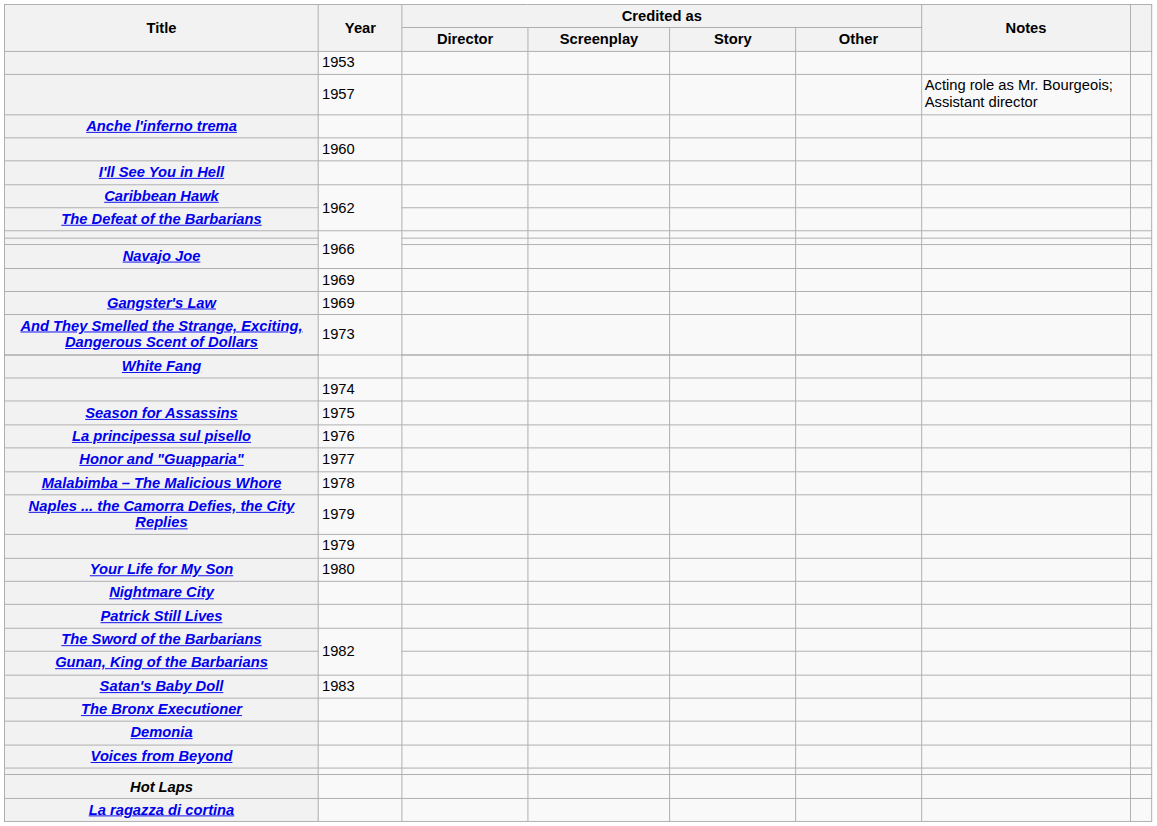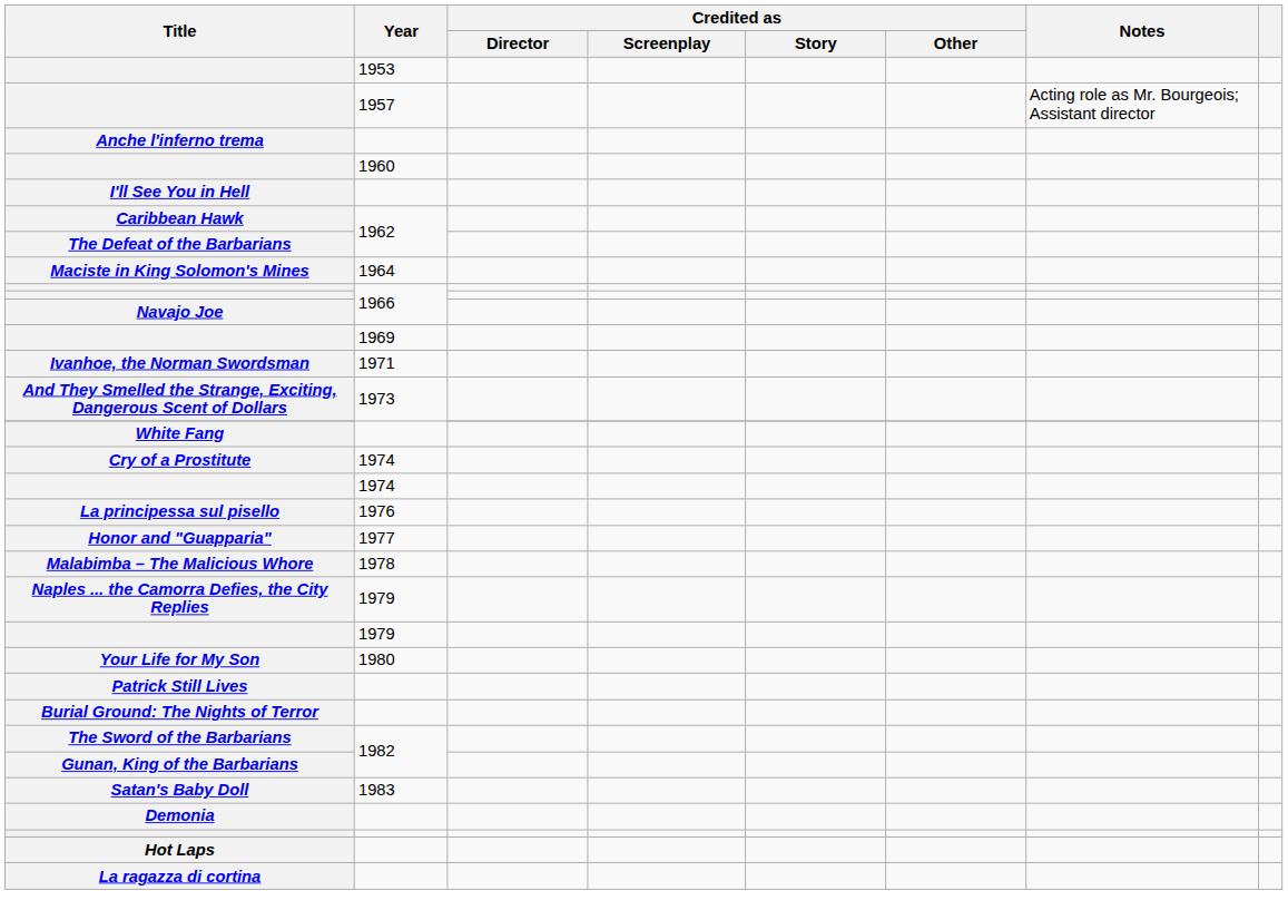 <table class="wikitable sortable plainrowheaders">
 <tr>
 <th width="15%" rowspan="2" scope="col">Title</th>
 <th width="4%" rowspan="2" scope="col">Year</th>
 <th colspan="4" scope="col">Credited as</th>
 <th width="10%" rowspan="2" scope="col" class="unsortable">Notes</th>
 <th width="1%" rowspan="2" scope="col" class="unsortable"></th>
 </tr>
 <tr>
 <th width=6%>Director</th>
 <th width=6%>Screenplay</th>
 <th width=6%>Story</th>
 <th width=6%>Other</th>
 </tr>
 <tr>
 <th scope="row"></th>
 <td>1953</td>
 <td></td>
 <td></td>
 <td></td>
 <td></td>
 <td></td>
 <td style="text-align:center;"></td>
 </tr>
 <tr>
 <th scope="row"></th>
 <td>1957</td>
 <td></td>
 <td></td>
 <td></td>
 <td></td>
 <td>Acting role as Mr. Bourgeois; Assistant director</td>
 <td style="text-align:center;"></td>
 </tr>
 <tr>
 <th scope="row"><em><a href='#'>Anche l'inferno trema</a></em></th>
 <td></td>
 <td></td>
 <td></td>
 <td></td>
 <td></td>
 <td></td>
 <td style="text-align:center;"></td>
 </tr>
 <tr>
 <th scope="row"></th>
 <td>1960</td>
 <td></td>
 <td></td>
 <td></td>
 <td></td>
 <td></td>
 <td style="text-align:center;"></td>
 </tr>
 <tr>
 <th scope="row"><em><a href='#'>I'll See You in Hell</a></em></th>
 <td></td>
 <td></td>
 <td></td>
 <td></td>
 <td></td>
 <td></td>
 <td style="text-align:center;"></td>
 </tr>
 <tr>
 <th scope="row"><em><a href='#'>Caribbean Hawk</a></em></th>
 <td rowspan="2">1962</td>
 <td></td>
 <td></td>
 <td></td>
 <td></td>
 <td></td>
 <td style="text-align:center;"></td>
 </tr>
 <tr>
 <th scope="row"><em><a href='#'>The Defeat of the Barbarians</a></em></th>
 <td></td>
 <td></td>
 <td></td>
 <td></td>
 <td></td>
 <td style="text-align:center;"></td>
 </tr>
 <tr>
+<th scope="row"><em><a href='#'>Maciste in King Solomon's Mines</a></em></th>
+<td>1964</td>
+<td></td>
+<td></td>
+<td></td>
+<td></td>
+<td></td>
+<td style="text-align:center;"></td>
+</tr>
+<tr>
 <th scope="row"></th>
 <td rowspan="3">1966</td>
 <td></td>
 <td></td>
 <td></td>
 <td></td>
 <td></td>
 <td style="text-align:center;"></td>
 </tr>
 <tr>
 <th scope="row"></th>
 <td></td>
 <td></td>
 <td></td>
 <td></td>
 <td></td>
 <td style="text-align:center;"></td>
 </tr>
 <tr>
 <th scope="row"><em><a href='#'>Navajo Joe</a></em></th>
 <td></td>
 <td></td>
 <td></td>
 <td></td>
 <td></td>
 <td style="text-align:center;"></td>
 </tr>
 <tr>
 <th scope="row"></th>
 <td>1969</td>
 <td></td>
 <td></td>
 <td></td>
 <td></td>
 <td></td>
 <td style="text-align:center;"></td>
 </tr>
 <tr>
-<th scope="row"><em><a href='#'>Gangster's Law</a></em></th>
-<td>1969</td>
+<th scope="row"><em><a href='#'>Ivanhoe, the Norman Swordsman</a></em></th>
+<td>1971</td>
 <td></td>
 <td></td>
 <td></td>
 <td></td>
 <td></td>
 <td style="text-align:center;"></td>
 </tr>
 <tr>
 <th scope="row"><em><a href='#'>And They Smelled the Strange, Exciting, Dangerous Scent of Dollars</a></em></th>
 <td rowspan="2">1973</td>
 <td></td>
 <td></td>
 <td></td>
 <td></td>
 <td></td>
 <td style="text-align:center;"></td>
 </tr>
 <tr>
 </tr>
 <tr>
 <th scope="row"><em><a href='#'>White Fang</a></em></th>
 <td></td>
 <td></td>
 <td></td>
 <td></td>
 <td></td>
 <td style="text-align:center;"></td>
 </tr>
 <tr>
-<th scope="row"></th>
+<th scope="row"><em><a href='#'>Cry of a Prostitute</a></em></th>
 <td>1974</td>
 <td></td>
 <td></td>
 <td></td>
 <td></td>
 <td></td>
 <td style="text-align:center;"></td>
 </tr>
 <tr>
-<th scope="row"><em><a href='#'>Season for Assassins</a></em></th>
-<td>1975</td>
+<th scope="row"></th>
+<td>1974</td>
 <td></td>
 <td></td>
 <td></td>
 <td></td>
 <td></td>
 <td style="text-align:center;"></td>
 </tr>
 <tr>
 <th scope="row"><em><a href='#'>La principessa sul pisello</a></em></th>
 <td>1976</td>
 <td></td>
 <td></td>
 <td></td>
 <td></td>
 <td></td>
 <td style="text-align:center;"></td>
 </tr>
 <tr>
 <th scope="row"><em><a href='#'>Honor and "Guapparia"</a></em></th>
 <td>1977</td>
 <td></td>
 <td></td>
 <td></td>
 <td></td>
 <td></td>
 <td style="text-align:center;"></td>
 </tr>
 <tr>
 <th scope="row"><em><a href='#'>Malabimba – The Malicious Whore</a></em></th>
 <td>1978</td>
 <td></td>
 <td></td>
 <td></td>
 <td></td>
 <td></td>
 <td style="text-align:center;"></td>
 </tr>
 <tr>
 <th scope="row"><em><a href='#'>Naples ... the Camorra Defies, the City Replies</a></em></th>
 <td>1979</td>
 <td></td>
 <td></td>
 <td></td>
 <td></td>
 <td></td>
 <td style="text-align:center;"></td>
 </tr>
 <tr>
 <th scope="row"></th>
 <td>1979</td>
 <td></td>
 <td></td>
 <td></td>
 <td></td>
 <td></td>
 <td style="text-align:center;"></td>
 </tr>
 <tr>
 <th scope="row"><em><a href='#'>Your Life for My Son</a></em></th>
 <td>1980</td>
 <td></td>
 <td></td>
 <td></td>
 <td></td>
 <td></td>
 <td style="text-align:center;"></td>
 </tr>
 <tr>
-<th scope="row"><em><a href='#'>Nightmare City</a></em></th>
+<th scope="row"><em><a href='#'>Patrick Still Lives</a></em></th>
 <td></td>
 <td></td>
 <td></td>
 <td></td>
 <td></td>
 <td></td>
 <td style="text-align:center;"></td>
 </tr>
 <tr>
-<th scope="row"><em><a href='#'>Patrick Still Lives</a></em></th>
+<th scope="row"><em><a href='#'>Burial Ground: The Nights of Terror</a></em></th>
 <td></td>
 <td></td>
 <td></td>
 <td></td>
 <td></td>
 <td></td>
 <td style="text-align:center;"></td>
 </tr>
 <tr>
 <th scope="row"><em><a href='#'>The Sword of the Barbarians</a></em></th>
 <td rowspan="2">1982</td>
 <td></td>
 <td></td>
 <td></td>
 <td></td>
 <td></td>
 <td style="text-align:center;"></td>
 </tr>
 <tr>
 <th scope="row"><em><a href='#'>Gunan, King of the Barbarians</a></em></th>
 <td></td>
 <td></td>
 <td></td>
 <td></td>
 <td></td>
 <td style="text-align:center;"></td>
 </tr>
 <tr>
 <th scope="row"><em><a href='#'>Satan's Baby Doll</a></em></th>
 <td>1983</td>
 <td></td>
 <td></td>
 <td></td>
 <td></td>
 <td></td>
 <td style="text-align:center;"></td>
 </tr>
 <tr>
-<th scope="row"><em><a href='#'>The Bronx Executioner</a></em></th>
-<td></td>
-<td></td>
-<td></td>
-<td></td>
-<td></td>
-<td></td>
-<td style="text-align:center;"></td>
-</tr>
-<tr>
 <th scope="row"><em><a href='#'>Demonia</a></em></th>
-<td></td>
-<td></td>
-<td></td>
-<td></td>
-<td></td>
-<td></td>
-<td style="text-align:center;"></td>
-</tr>
-<tr>
-<th scope="row"><em><a href='#'>Voices from Beyond</a></em></th>
 <td></td>
 <td></td>
 <td></td>
 <td></td>
 <td></td>
 <td></td>
 <td style="text-align:center;"></td>
 </tr>
 <tr>
 <th scope="row"></th>
 <td></td>
 <td></td>
 <td></td>
 <td></td>
 <td></td>
 <td></td>
 <td style="text-align:center;"></td>
 </tr>
 <tr>
 <th scope="row"><em>Hot Laps</em></th>
 <td></td>
 <td></td>
 <td></td>
 <td></td>
 <td></td>
 <td></td>
 <td style="text-align:center;"></td>
 </tr>
 <tr>
 <th scope="row"><em><a href='#'>La ragazza di cortina</a></em></th>
 <td></td>
 <td></td>
 <td></td>
 <td></td>
 <td></td>
 <td></td>
 <td style="text-align:center;"></td>
 </tr>
 </table>
